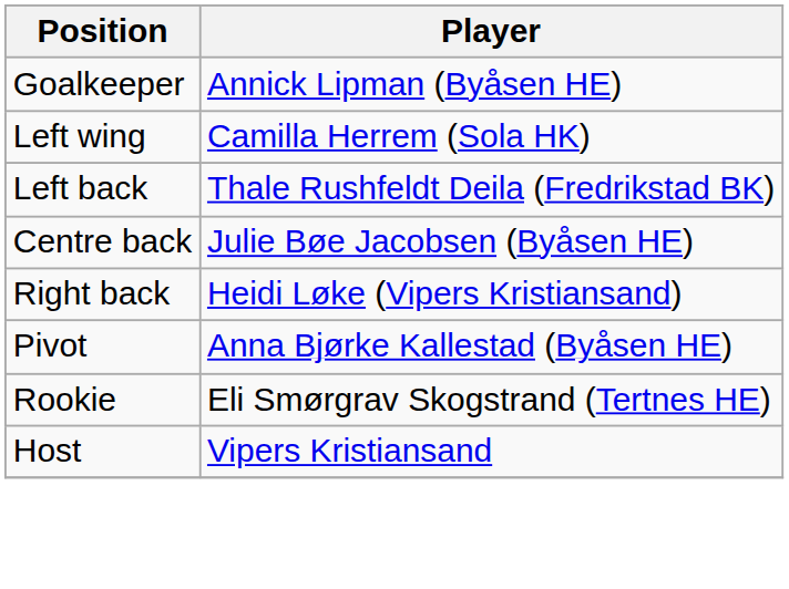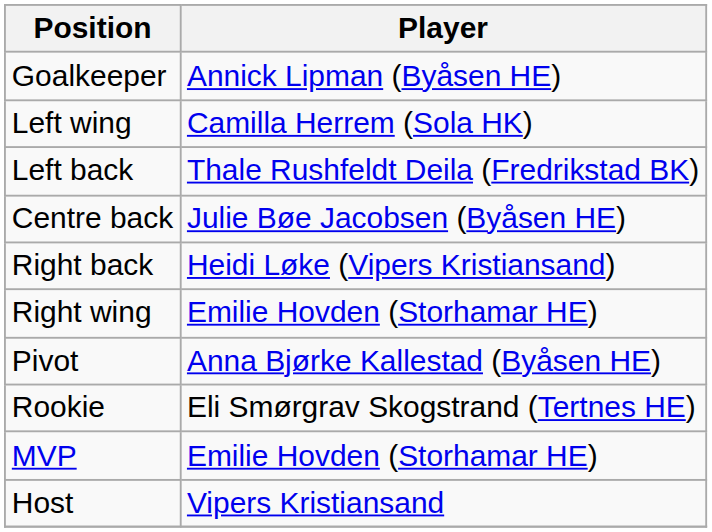 <table class="wikitable">
 <tr>
 <th>Position</th>
 <th>Player</th>
 </tr>
 <tr>
 <td>Goalkeeper</td>
 <td> <a href='#'>Annick Lipman</a> (<a href='#'>Byåsen HE</a>)</td>
 </tr>
 <tr>
 <td>Left wing</td>
 <td> <a href='#'>Camilla Herrem</a> (<a href='#'>Sola HK</a>)</td>
 </tr>
 <tr>
 <td>Left back</td>
 <td> <a href='#'>Thale Rushfeldt Deila</a> (<a href='#'>Fredrikstad BK</a>)</td>
 </tr>
 <tr>
 <td>Centre back</td>
 <td> <a href='#'>Julie Bøe Jacobsen</a> (<a href='#'>Byåsen HE</a>)</td>
 </tr>
 <tr>
 <td>Right back</td>
 <td> <a href='#'>Heidi Løke</a> (<a href='#'>Vipers Kristiansand</a>)</td>
 </tr>
 <tr>
+<td>Right wing</td>
+<td> <a href='#'>Emilie Hovden</a> (<a href='#'>Storhamar HE</a>)</td>
+</tr>
+<tr>
 <td>Pivot</td>
 <td> <a href='#'>Anna Bjørke Kallestad</a> (<a href='#'>Byåsen HE</a>)</td>
 </tr>
 <tr>
 <td>Rookie</td>
 <td> Eli Smørgrav Skogstrand (<a href='#'>Tertnes HE</a>)</td>
 </tr>
 <tr>
+<td><a href='#'>MVP</a></td>
+<td> <a href='#'>Emilie Hovden</a> (<a href='#'>Storhamar HE</a>)</td>
+</tr>
+<tr>
 <td>Host</td>
 <td> <a href='#'>Vipers Kristiansand</a></td>
 </tr>
 <tr>
 </tr>
 </table>
